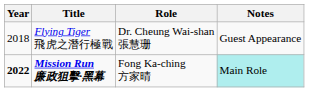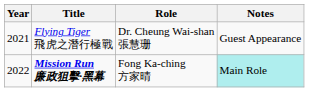 <table class="wikitable sortable">
 <tr>
 <th>Year</th>
 <th>Title</th>
 <th>Role</th>
 <th class="unsortable">Notes</th>
 </tr>
 <tr>
-<td>2018</td>
+<td>2021</td>
 <td><em><a href='#'>Flying Tiger</a></em> <br> 飛虎之潛行極戰</td>
 <td>Dr. Cheung Wai-shan <br> 張慧珊</td>
 <td>Guest Appearance</td>
 </tr>
 <tr>
-<td><strong>2022</strong></td>
+<td>2022</td>
 <td><strong><em><a href='#'>Mission Run</a><em> <br> 廉政狙擊·黑幕<strong></td>
 <td></strong>Fong Ka-ching <br> 方家晴<strong></td>
 <td style="background: paleturquoise;"></strong>Main Role<strong></td>
 </tr>
 </table>
